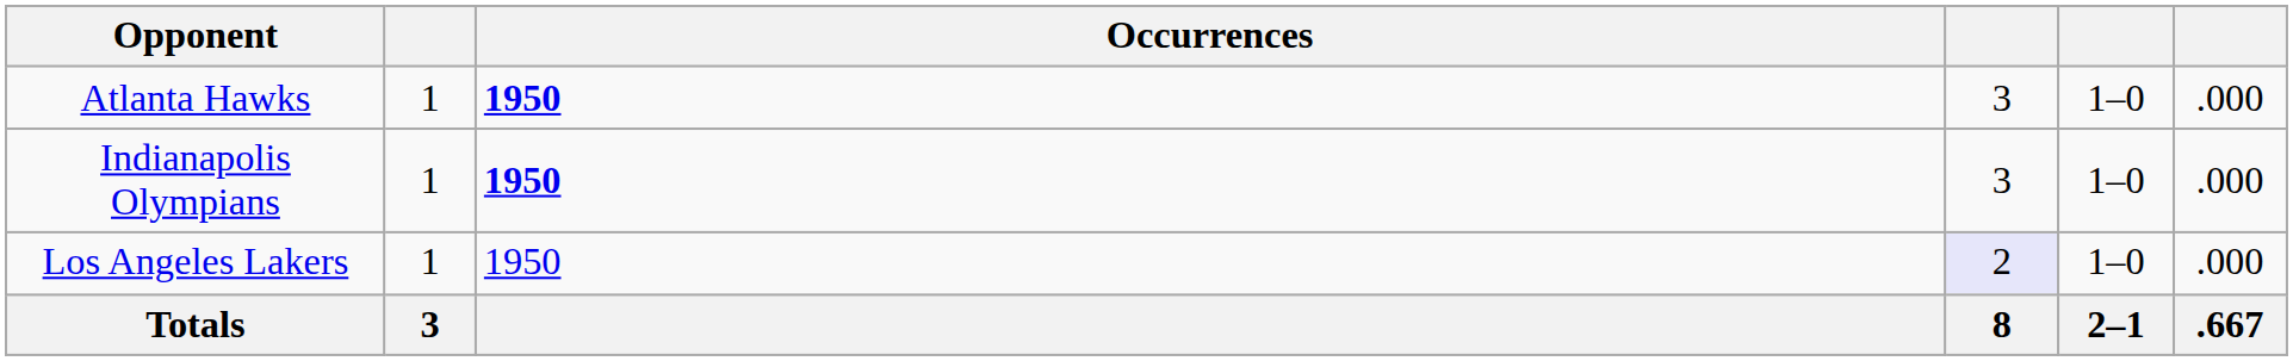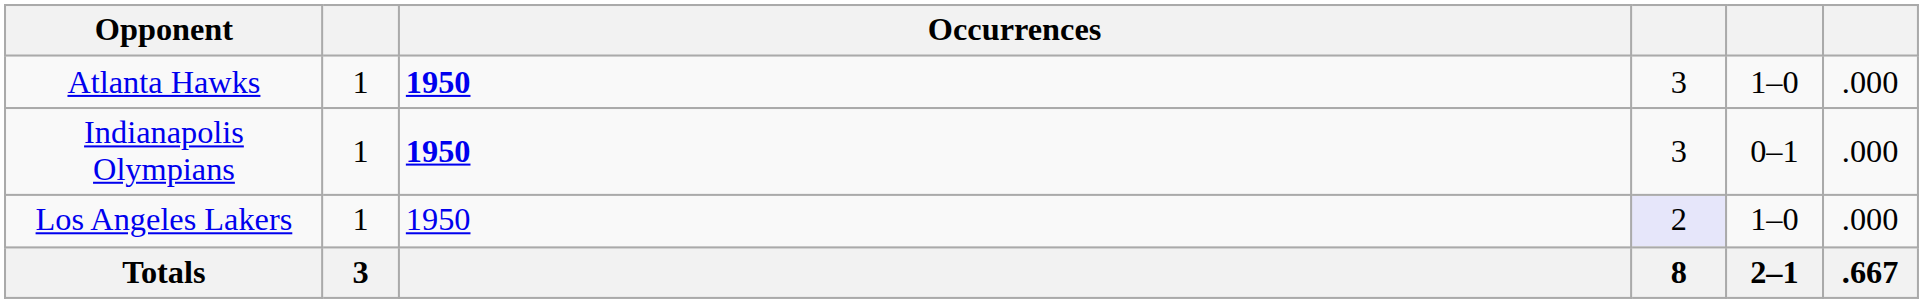 <table class="wikitable sortable" style="text-align: center; width: 75%;">
 <tr>
 <th width="150">Opponent</th>
 <th width="30"></th>
 <th>Occurrences</th>
 <th width="40"></th>
 <th width="40"></th>
 <th width="40"></th>
 </tr>
 <tr>
 <td><a href='#'>Atlanta Hawks</a></td>
 <td>1</td>
 <td align=left><strong><a href='#'>1950</a></strong></td>
 <td>3</td>
 <td>1–0</td>
 <td>.000</td>
 </tr>
 <tr>
 <td><a href='#'>Indianapolis Olympians</a></td>
 <td>1</td>
 <td align=left><strong><a href='#'>1950</a></strong></td>
 <td>3</td>
-<td>1–0</td>
+<td>0–1</td>
 <td>.000</td>
 </tr>
 <tr>
 <td><a href='#'>Los Angeles Lakers</a></td>
 <td>1</td>
 <td align=left><a href='#'>1950</a></td>
 <td style="background: lavender;">2</td>
 <td>1–0</td>
 <td>.000</td>
 </tr>
 <tr>
 <th width="150">Totals</th>
 <th width="30">3</th>
 <th></th>
 <th width="40">8</th>
 <th width="40">2–1</th>
 <th width="40">.667</th>
 </tr>
 </table>
